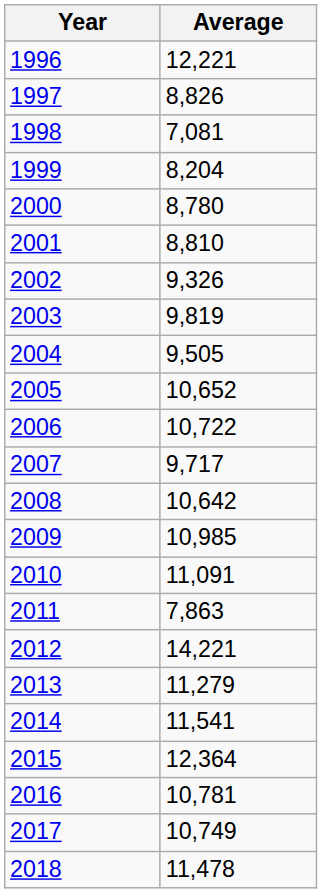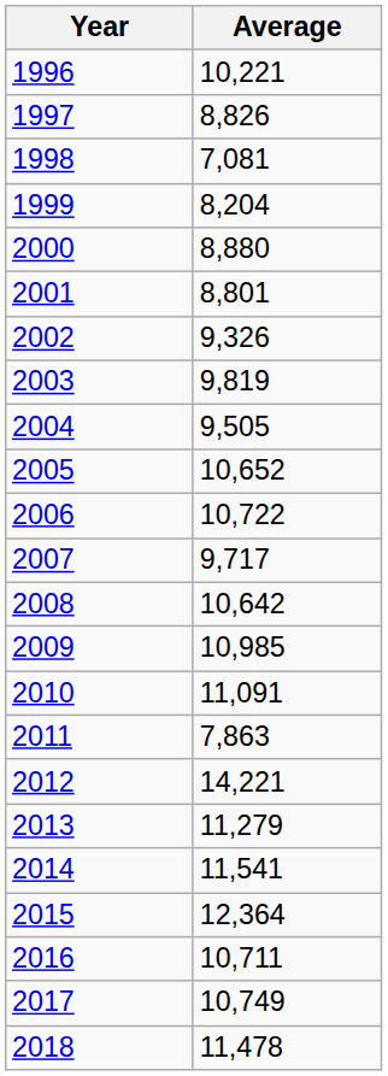 <table class="wikitable">
 <tr>
 <th width=100>Year</th>
 <th width=100>Average</th>
 </tr>
 <tr>
 <td><a href='#'>1996</a></td>
-<td>12,221</td>
+<td>10,221</td>
 </tr>
 <tr>
 <td><a href='#'>1997</a></td>
 <td>8,826</td>
 </tr>
 <tr>
 <td><a href='#'>1998</a></td>
 <td>7,081</td>
 </tr>
 <tr>
 <td><a href='#'>1999</a></td>
 <td>8,204</td>
 </tr>
 <tr>
 <td><a href='#'>2000</a></td>
-<td>8,780</td>
+<td>8,880</td>
 </tr>
 <tr>
 <td><a href='#'>2001</a></td>
-<td>8,810</td>
+<td>8,801</td>
 </tr>
 <tr>
 <td><a href='#'>2002</a></td>
 <td>9,326</td>
 </tr>
 <tr>
 <td><a href='#'>2003</a></td>
 <td>9,819</td>
 </tr>
 <tr>
 <td><a href='#'>2004</a></td>
 <td>9,505</td>
 </tr>
 <tr>
 <td><a href='#'>2005</a></td>
 <td>10,652</td>
 </tr>
 <tr>
 <td><a href='#'>2006</a></td>
 <td>10,722</td>
 </tr>
 <tr>
 <td><a href='#'>2007</a></td>
 <td>9,717</td>
 </tr>
 <tr>
 <td><a href='#'>2008</a></td>
 <td>10,642</td>
 </tr>
 <tr>
 <td><a href='#'>2009</a></td>
 <td>10,985</td>
 </tr>
 <tr>
 <td><a href='#'>2010</a></td>
 <td>11,091</td>
 </tr>
 <tr>
 <td><a href='#'>2011</a></td>
 <td>7,863</td>
 </tr>
 <tr>
 <td><a href='#'>2012</a></td>
 <td>14,221</td>
 </tr>
 <tr>
 <td><a href='#'>2013</a></td>
 <td>11,279</td>
 </tr>
 <tr>
 <td><a href='#'>2014</a></td>
 <td>11,541</td>
 </tr>
 <tr>
 <td><a href='#'>2015</a></td>
 <td>12,364</td>
 </tr>
 <tr>
 <td><a href='#'>2016</a></td>
-<td>10,781</td>
+<td>10,711</td>
 </tr>
 <tr>
 <td><a href='#'>2017</a></td>
 <td>10,749</td>
 </tr>
 <tr>
 <td><a href='#'>2018</a></td>
 <td>11,478</td>
 </tr>
 </table>
